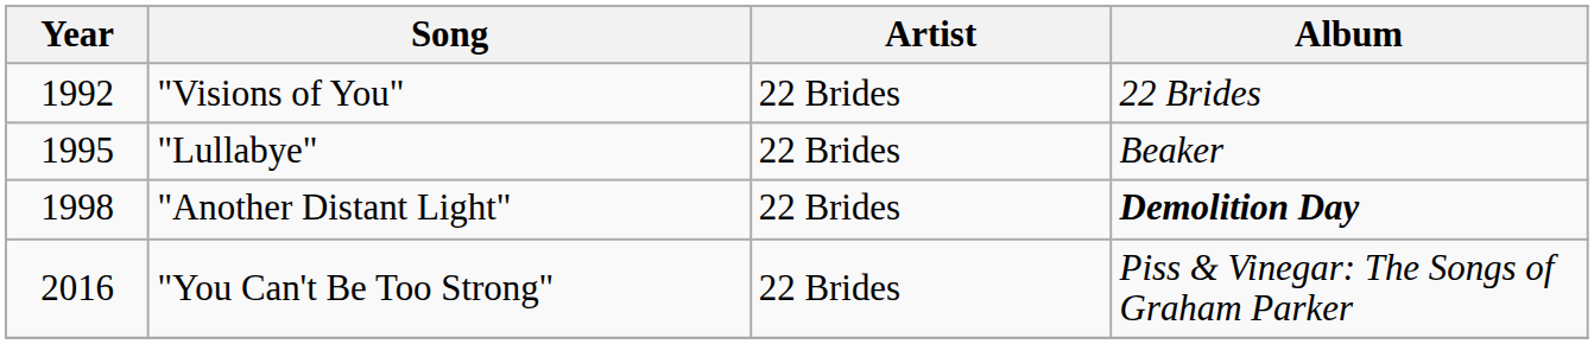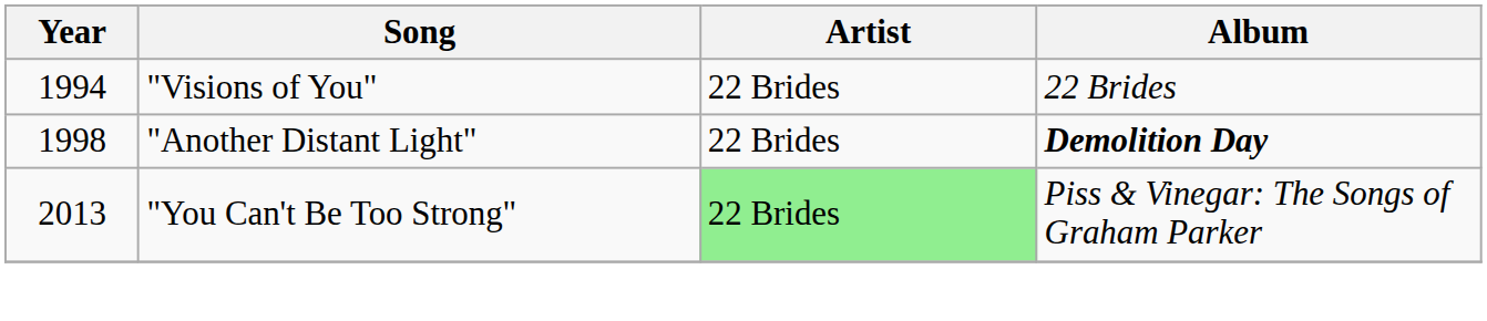 <table class="wikitable">
 <tr>
 <th style="width:55px;">Year</th>
 <th style="width:255px;">Song</th>
 <th style="width:150px;">Artist</th>
 <th style="width:200px;">Album</th>
 </tr>
 <tr>
-<td rowspan=1 style="text-align:center;">1992</td>
+<td rowspan=1 style="text-align:center;">1994</td>
 <td>"Visions of You"</td>
 <td>22 Brides</td>
 <td><em>22 Brides</em></td>
-</tr>
-<tr>
-<td rowspan=1 style="text-align:center;">1995</td>
-<td>"Lullabye"</td>
-<td>22 Brides</td>
-<td><em>Beaker</em></td>
 </tr>
 <tr>
 <td rowspan=1 style="text-align:center;">1998</td>
 <td>"Another Distant Light"</td>
 <td>22 Brides</td>
 <td><strong><em>Demolition Day</em></strong></td>
 </tr>
 <tr>
-<td rowspan=1 style="text-align:center;">2016</td>
+<td rowspan=1 style="text-align:center;">2013</td>
 <td>"You Can't Be Too Strong"</td>
-<td>22 Brides</td>
+<td style="background: lightgreen;">22 Brides</td>
 <td><em>Piss & Vinegar: The Songs of Graham Parker</em></td>
 </tr>
 <tr>
 </tr>
 </table>
